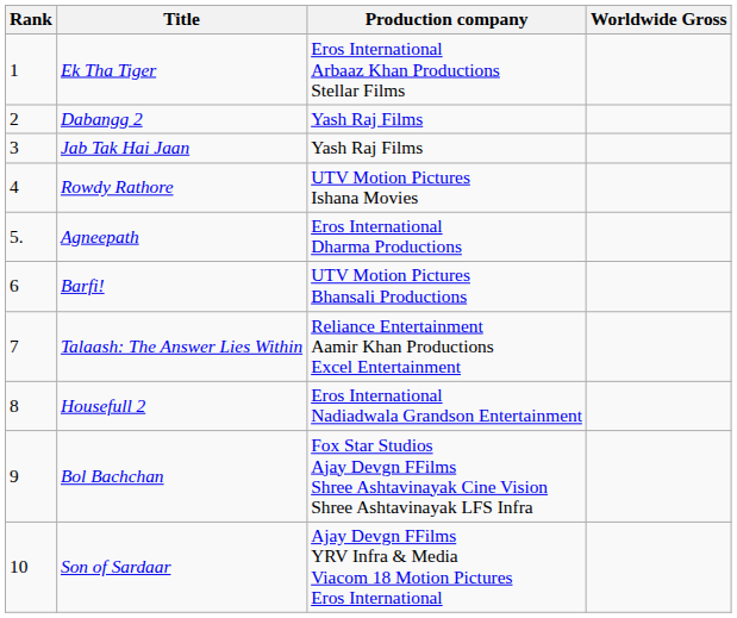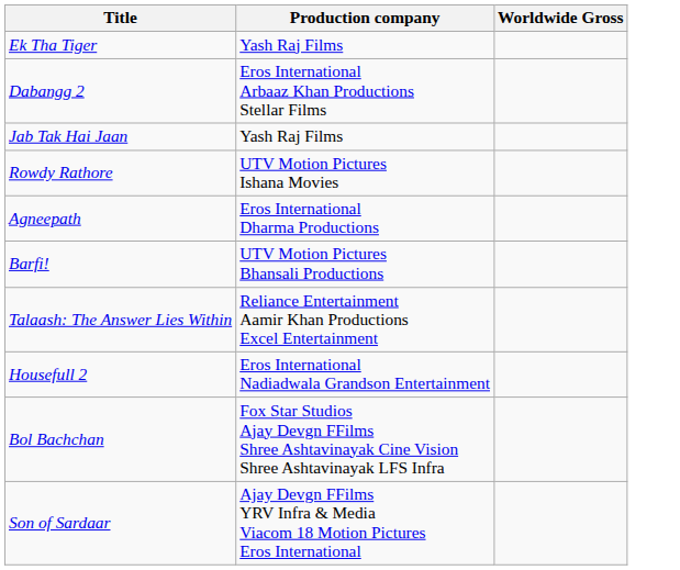 <table class= wikitable>
 <tr>
-<th>Rank</th>
 <th>Title</th>
 <th>Production company</th>
 <th>Worldwide Gross</th>
 </tr>
 <tr>
-<td>1</td>
 <td><em><a href='#'>Ek Tha Tiger</a></em></td>
+<td><a href='#'>Yash Raj Films</a></td>
+<td></td>
+</tr>
+<tr>
+<td><em><a href='#'>Dabangg 2</a></em></td>
 <td><a href='#'>Eros International</a><br><a href='#'>Arbaaz Khan Productions</a><br>Stellar Films</td>
 <td></td>
 </tr>
 <tr>
-<td>2</td>
-<td><em><a href='#'>Dabangg 2</a></em></td>
-<td><a href='#'>Yash Raj Films</a></td>
-<td></td>
-</tr>
-<tr>
-<td>3</td>
 <td><em><a href='#'>Jab Tak Hai Jaan</a></em></td>
 <td>Yash Raj Films</td>
 <td></td>
 </tr>
 <tr>
-<td>4</td>
 <td><em><a href='#'>Rowdy Rathore</a></em></td>
 <td><a href='#'>UTV Motion Pictures</a><br>Ishana Movies</td>
 <td></td>
 </tr>
 <tr>
-<td>5.</td>
 <td><em><a href='#'>Agneepath</a></em></td>
 <td><a href='#'>Eros International</a><br><a href='#'>Dharma Productions</a></td>
 <td></td>
 </tr>
 <tr>
-<td>6</td>
 <td><em><a href='#'>Barfi!</a></em></td>
 <td><a href='#'>UTV Motion Pictures</a><br><a href='#'>Bhansali Productions</a></td>
 <td></td>
 </tr>
 <tr>
-<td>7</td>
 <td><em><a href='#'>Talaash: The Answer Lies Within</a></em></td>
 <td><a href='#'>Reliance Entertainment</a><br>Aamir Khan Productions<br><a href='#'>Excel Entertainment</a></td>
 <td></td>
 </tr>
 <tr>
-<td>8</td>
 <td><em><a href='#'>Housefull 2</a></em></td>
 <td><a href='#'>Eros International</a><br><a href='#'>Nadiadwala Grandson Entertainment</a></td>
 <td></td>
 </tr>
 <tr>
-<td>9</td>
 <td><em><a href='#'>Bol Bachchan</a></em></td>
 <td><a href='#'>Fox Star Studios</a><br><a href='#'>Ajay Devgn FFilms</a><br><a href='#'>Shree Ashtavinayak Cine Vision</a><br>Shree Ashtavinayak LFS Infra</td>
 <td></td>
 </tr>
 <tr>
-<td>10</td>
 <td><em><a href='#'>Son of Sardaar</a></em></td>
 <td><a href='#'>Ajay Devgn FFilms</a><br>YRV Infra & Media<br><a href='#'>Viacom 18 Motion Pictures</a><br><a href='#'>Eros International</a></td>
 <td></td>
 </tr>
 </table>
